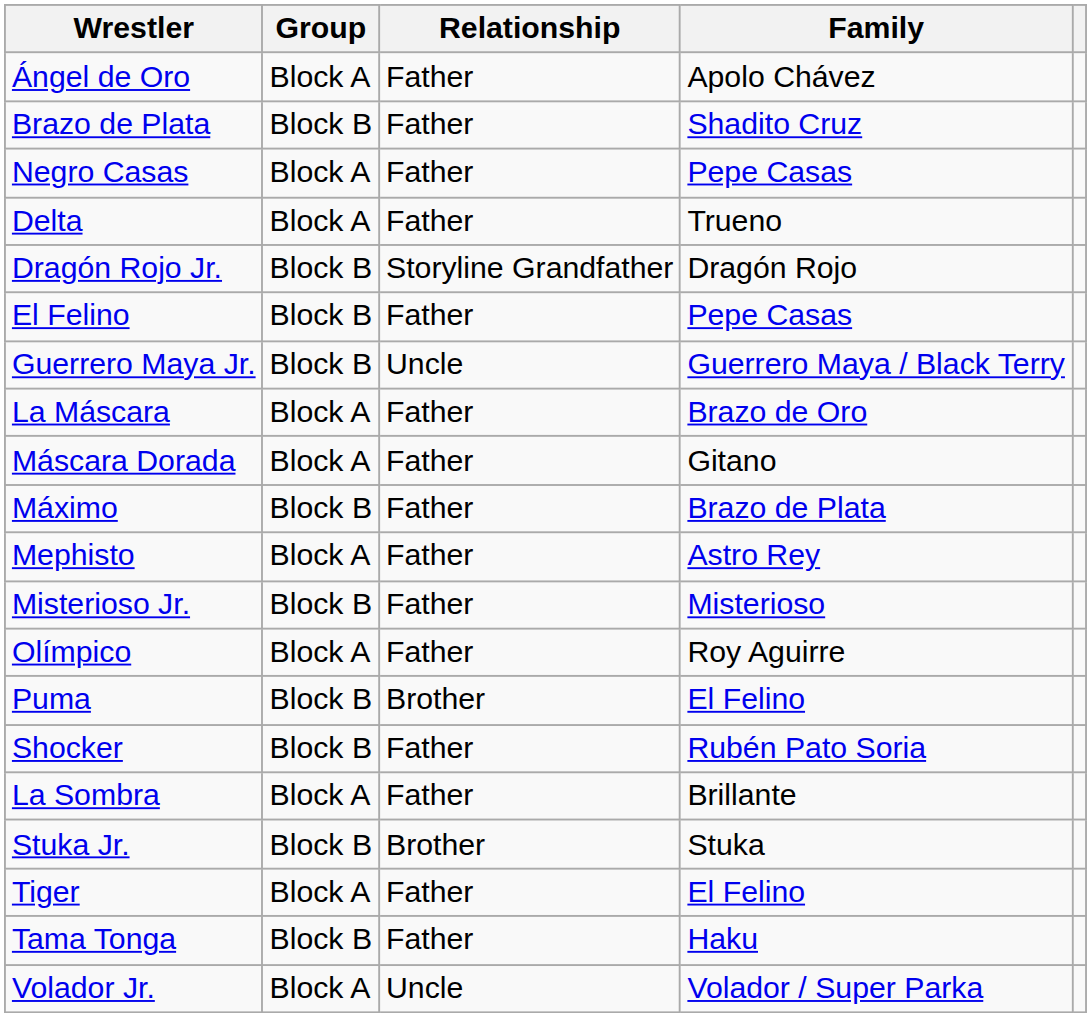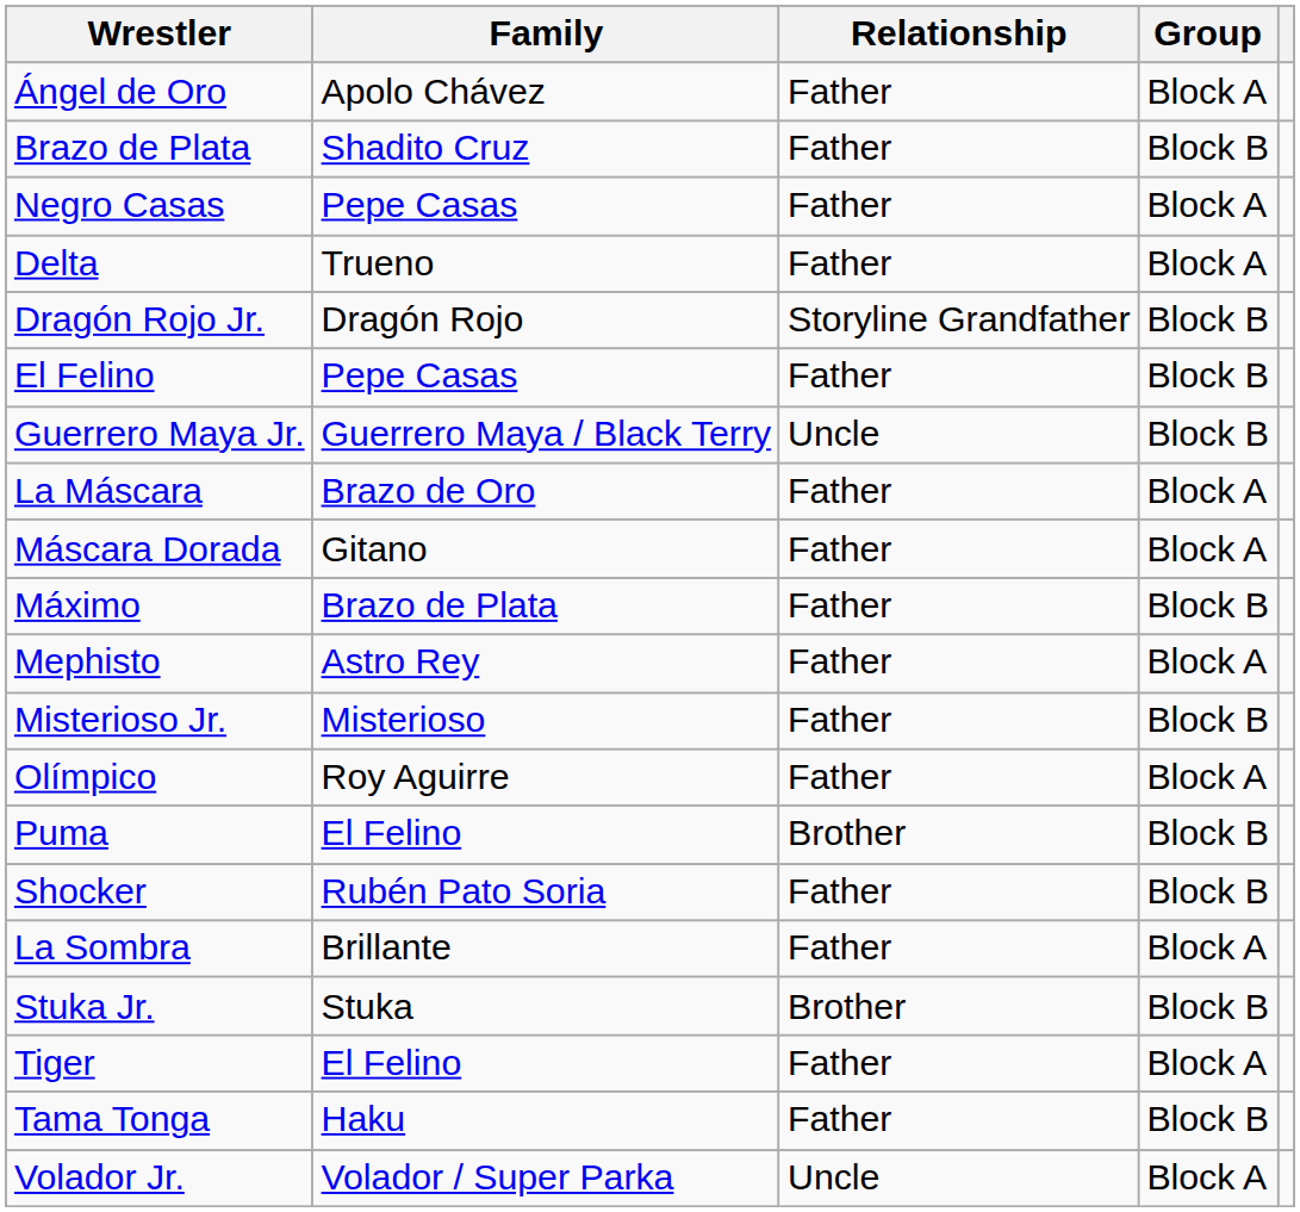 <table class="wikitable" align="center">
 <tr>
 <th scope="col">Wrestler</th>
+<th scope="col">Family</th>
+<th scope="col">Relationship</th>
 <th scope="col">Group</th>
-<th scope="col">Relationship</th>
-<th scope="col">Family</th>
 <th class="unsortable" scope="col"></th>
 </tr>
 <tr>
 <td><a href='#'>Ángel de Oro</a></td>
+<td>Apolo Chávez</td>
+<td>Father</td>
 <td>Block A</td>
-<td>Father</td>
-<td>Apolo Chávez</td>
 <td></td>
 </tr>
 <tr>
 <td><a href='#'>Brazo de Plata</a></td>
+<td><a href='#'>Shadito Cruz</a></td>
+<td>Father</td>
 <td>Block B</td>
-<td>Father</td>
-<td><a href='#'>Shadito Cruz</a></td>
 <td></td>
 </tr>
 <tr>
 <td><a href='#'>Negro Casas</a></td>
+<td><a href='#'>Pepe Casas</a></td>
+<td>Father</td>
 <td>Block A</td>
-<td>Father</td>
-<td><a href='#'>Pepe Casas</a></td>
 <td></td>
 </tr>
 <tr>
 <td><a href='#'>Delta</a></td>
+<td>Trueno</td>
+<td>Father</td>
 <td>Block A</td>
-<td>Father</td>
-<td>Trueno</td>
 <td></td>
 </tr>
 <tr>
 <td><a href='#'>Dragón Rojo Jr.</a></td>
+<td>Dragón Rojo</td>
+<td>Storyline Grandfather</td>
 <td>Block B</td>
-<td>Storyline Grandfather</td>
-<td>Dragón Rojo</td>
 <td></td>
 </tr>
 <tr>
 <td><a href='#'>El Felino</a></td>
+<td><a href='#'>Pepe Casas</a></td>
+<td>Father</td>
 <td>Block B</td>
-<td>Father</td>
-<td><a href='#'>Pepe Casas</a></td>
 <td></td>
 </tr>
 <tr>
 <td><a href='#'>Guerrero Maya Jr.</a></td>
+<td><a href='#'>Guerrero Maya / Black Terry</a></td>
+<td>Uncle</td>
 <td>Block B</td>
-<td>Uncle</td>
-<td><a href='#'>Guerrero Maya / Black Terry</a></td>
 <td></td>
 </tr>
 <tr>
 <td><a href='#'>La Máscara</a></td>
+<td><a href='#'>Brazo de Oro</a></td>
+<td>Father</td>
 <td>Block A</td>
-<td>Father</td>
-<td><a href='#'>Brazo de Oro</a></td>
 <td></td>
 </tr>
 <tr>
 <td><a href='#'>Máscara Dorada</a></td>
+<td>Gitano</td>
+<td>Father</td>
 <td>Block A</td>
-<td>Father</td>
-<td>Gitano</td>
 <td></td>
 </tr>
 <tr>
 <td><a href='#'>Máximo</a></td>
+<td><a href='#'>Brazo de Plata</a></td>
+<td>Father</td>
 <td>Block B</td>
-<td>Father</td>
-<td><a href='#'>Brazo de Plata</a></td>
 <td></td>
 </tr>
 <tr>
 <td><a href='#'>Mephisto</a></td>
+<td><a href='#'>Astro Rey</a></td>
+<td>Father</td>
 <td>Block A</td>
-<td>Father</td>
-<td><a href='#'>Astro Rey</a></td>
 <td></td>
 </tr>
 <tr>
 <td><a href='#'>Misterioso Jr.</a></td>
+<td><a href='#'>Misterioso</a></td>
+<td>Father</td>
 <td>Block B</td>
-<td>Father</td>
-<td><a href='#'>Misterioso</a></td>
 <td></td>
 </tr>
 <tr>
 <td><a href='#'>Olímpico</a></td>
+<td>Roy Aguirre</td>
+<td>Father</td>
 <td>Block A</td>
-<td>Father</td>
-<td>Roy Aguirre</td>
 <td></td>
 </tr>
 <tr>
 <td><a href='#'>Puma</a></td>
+<td><a href='#'>El Felino</a></td>
+<td>Brother</td>
 <td>Block B</td>
-<td>Brother</td>
-<td><a href='#'>El Felino</a></td>
 <td></td>
 </tr>
 <tr>
 <td><a href='#'>Shocker</a></td>
+<td><a href='#'>Rubén Pato Soria</a></td>
+<td>Father</td>
 <td>Block B</td>
-<td>Father</td>
-<td><a href='#'>Rubén Pato Soria</a></td>
 <td></td>
 </tr>
 <tr>
 <td><a href='#'>La Sombra</a></td>
+<td>Brillante</td>
+<td>Father</td>
 <td>Block A</td>
-<td>Father</td>
-<td>Brillante</td>
 <td></td>
 </tr>
 <tr>
 <td><a href='#'>Stuka Jr.</a></td>
+<td>Stuka</td>
+<td>Brother</td>
 <td>Block B</td>
-<td>Brother</td>
-<td>Stuka</td>
 <td></td>
 </tr>
 <tr>
 <td><a href='#'>Tiger</a></td>
+<td><a href='#'>El Felino</a></td>
+<td>Father</td>
 <td>Block A</td>
-<td>Father</td>
-<td><a href='#'>El Felino</a></td>
 <td></td>
 </tr>
 <tr>
 <td><a href='#'>Tama Tonga</a></td>
+<td><a href='#'>Haku</a></td>
+<td>Father</td>
 <td>Block B</td>
-<td>Father</td>
-<td><a href='#'>Haku</a></td>
 <td></td>
 </tr>
 <tr>
 <td><a href='#'>Volador Jr.</a></td>
+<td><a href='#'>Volador / Super Parka</a></td>
+<td>Uncle</td>
 <td>Block A</td>
-<td>Uncle</td>
-<td><a href='#'>Volador / Super Parka</a></td>
 <td></td>
 </tr>
 </table>
